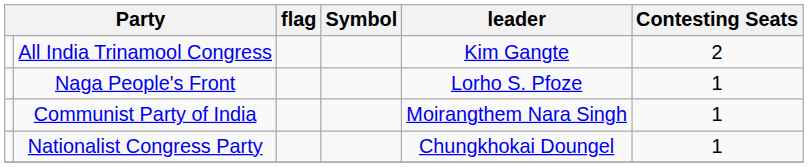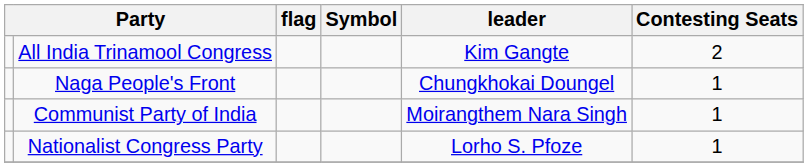 <table class="wikitable" style="text-align:center">
 <tr>
 <th colspan="2">Party</th>
 <th>flag</th>
 <th>Symbol</th>
 <th>leader</th>
 <th>Contesting Seats</th>
 </tr>
 <tr>
 <td></td>
 <td><a href='#'>All India Trinamool Congress</a></td>
 <td></td>
 <td></td>
 <td><a href='#'>Kim Gangte</a></td>
 <td>2</td>
 </tr>
 <tr>
 <td></td>
 <td><a href='#'>Naga People's Front</a></td>
 <td></td>
 <td></td>
-<td><a href='#'>Lorho S. Pfoze</a></td>
+<td><a href='#'>Chungkhokai Doungel</a></td>
 <td>1</td>
 </tr>
 <tr>
 <td></td>
 <td><a href='#'>Communist Party of India</a></td>
 <td></td>
 <td></td>
 <td><a href='#'>Moirangthem Nara Singh</a></td>
 <td>1</td>
 </tr>
 <tr>
 <td></td>
 <td><a href='#'>Nationalist Congress Party</a></td>
 <td></td>
 <td></td>
-<td><a href='#'>Chungkhokai Doungel</a></td>
+<td><a href='#'>Lorho S. Pfoze</a></td>
 <td>1</td>
 </tr>
 <tr>
 </tr>
 </table>
